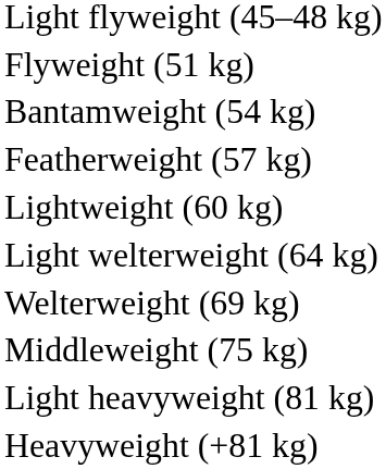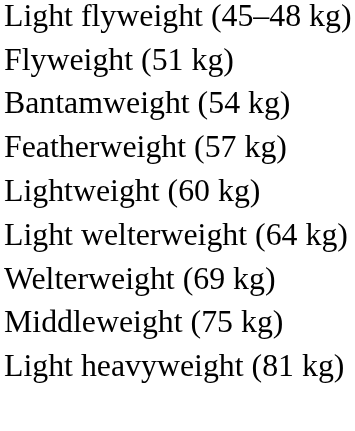 <table>
 <tr>
 <td rowspan=2>Light flyweight (45–48 kg)</td>
 <td rowspan=2></td>
 <td rowspan=2></td>
 <td></td>
 </tr>
 <tr>
 <td></td>
 </tr>
 <tr>
 <td rowspan=2>Flyweight (51 kg)</td>
 <td rowspan=2></td>
 <td rowspan=2></td>
 <td></td>
 </tr>
 <tr>
 <td></td>
 </tr>
 <tr>
 <td rowspan=2>Bantamweight (54 kg)</td>
 <td rowspan=2></td>
 <td rowspan=2></td>
 <td></td>
 </tr>
 <tr>
 <td></td>
 </tr>
 <tr>
 <td rowspan=2>Featherweight (57 kg)</td>
 <td rowspan=2></td>
 <td rowspan=2></td>
 <td></td>
 </tr>
 <tr>
 <td></td>
 </tr>
 <tr>
 <td rowspan=2>Lightweight (60 kg)</td>
 <td rowspan=2></td>
 <td rowspan=2></td>
 <td></td>
 </tr>
 <tr>
 <td></td>
 </tr>
 <tr>
 <td rowspan=2>Light welterweight (64 kg)</td>
 <td rowspan=2></td>
 <td rowspan=2></td>
 <td></td>
 </tr>
 <tr>
 <td></td>
 </tr>
 <tr>
 <td rowspan=2>Welterweight (69 kg)</td>
 <td rowspan=2></td>
 <td rowspan=2></td>
 <td></td>
 </tr>
 <tr>
 <td></td>
 </tr>
 <tr>
 <td rowspan=2>Middleweight (75 kg)</td>
 <td rowspan=2></td>
 <td rowspan=2></td>
 <td></td>
 </tr>
 <tr>
 <td></td>
 </tr>
 <tr>
 <td>Light heavyweight (81 kg)</td>
 <td></td>
 <td></td>
 <td></td>
 </tr>
-<tr>
-<td>Heavyweight (+81 kg)</td>
-<td></td>
-<td></td>
-<td></td>
-</tr>
 </table>
